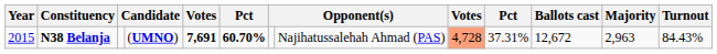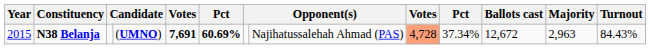 <table class="wikitable" style="margin:0.5em ; font-size:95%">
 <tr>
 <th>Year</th>
 <th>Constituency</th>
 <th colspan=2>Candidate</th>
 <th>Votes</th>
 <th>Pct</th>
 <th colspan=2>Opponent(s)</th>
 <th>Votes</th>
 <th>Pct</th>
 <th>Ballots cast</th>
 <th>Majority</th>
 <th>Turnout</th>
 </tr>
 <tr>
 <td><a href='#'>2015</a></td>
 <td><strong>N38 <a href='#'>Belanja</a></strong></td>
 <td></td>
 <td> (<a href='#'><strong>UMNO</strong></a>)</td>
 <td align="right"><strong>7,691</strong></td>
-<td><strong>60.70%</strong></td>
+<td><strong>60.69%</strong></td>
 <td></td>
 <td>Najihatussalehah Ahmad (<a href='#'>PAS</a>)</td>
 <td align="right" style="background: lightsalmon;">4,728</td>
-<td>37.31%</td>
+<td>37.34%</td>
 <td>12,672</td>
 <td>2,963</td>
 <td>84.43%</td>
 </tr>
 </table>
